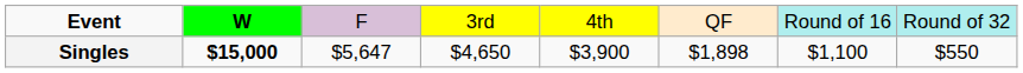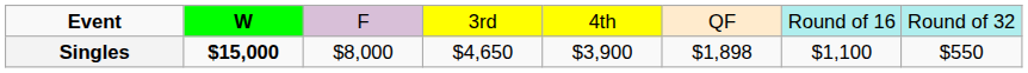 <table class=wikitable style=font-size:95%;text-align:center>
 <tr>
 <td style="width:130px"><strong>Event</strong></td>
 <td style="width:85px; background:lime"><strong>W</strong></td>
 <td style="width:85px; background:thistle">F</td>
 <td style="width:85px; background:#ffff00">3rd</td>
 <td style="width:85px; background:#ffff00">4th</td>
 <td style="width:85px; background:#ffebcd">QF</td>
 <td style="width:85px; background:#afeeee">Round of 16</td>
 <td style="width:85px; background:#afeeee">Round of 32</td>
 </tr>
 <tr>
 <th style=background:#f3f3f3>Singles </th>
 <td><strong>$15,000</strong></td>
-<td>$5,647</td>
+<td>$8,000</td>
 <td>$4,650</td>
 <td>$3,900</td>
 <td>$1,898</td>
 <td>$1,100</td>
 <td>$550</td>
 </tr>
 </table>
